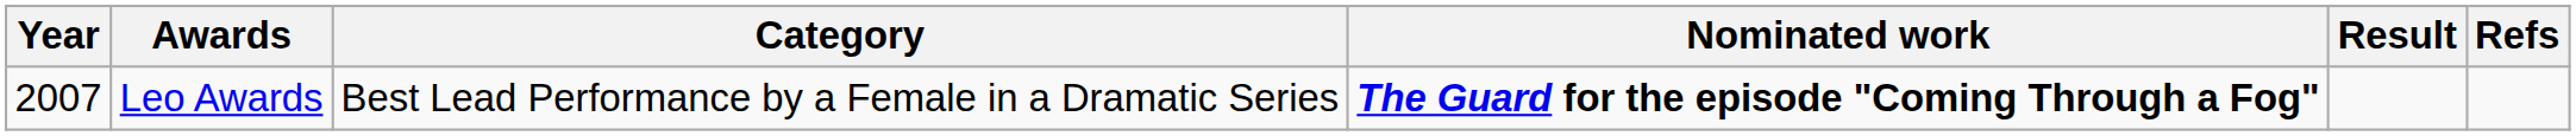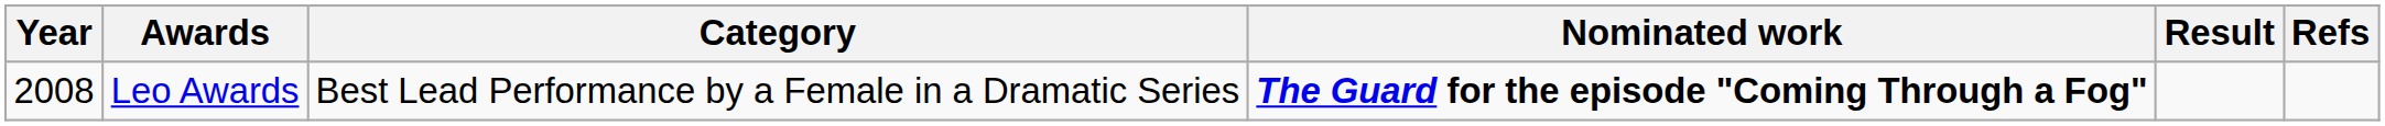 <table class="wikitable sortable">
 <tr>
 <th>Year</th>
 <th>Awards</th>
 <th>Category</th>
 <th>Nominated work</th>
 <th class="wikitable unsortable">Result</th>
 <th class="wikitable unsortable">Refs</th>
 </tr>
 <tr>
-<td>2007</td>
+<td>2008</td>
 <td><a href='#'>Leo Awards</a></td>
 <td>Best Lead Performance by a Female in a Dramatic Series</td>
 <td><strong><em><a href='#'>The Guard</a></em> for the episode "Coming Through a Fog"</strong></td>
 <td></td>
 <td></td>
 </tr>
 </table>
